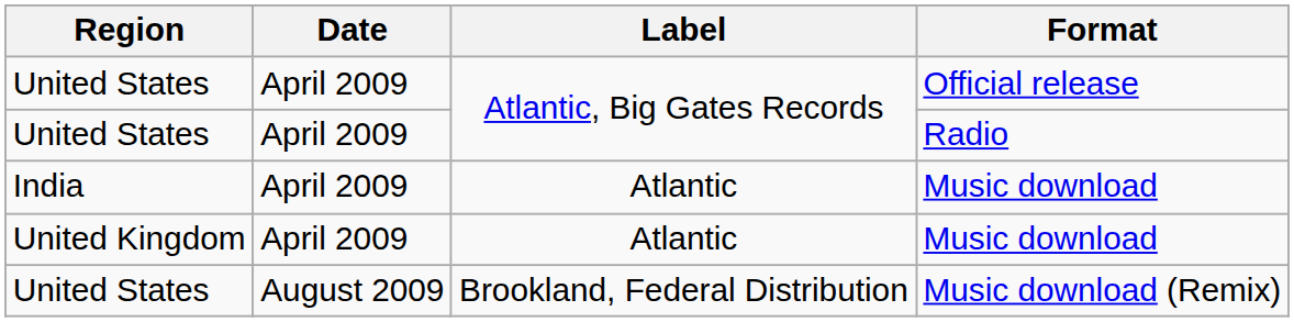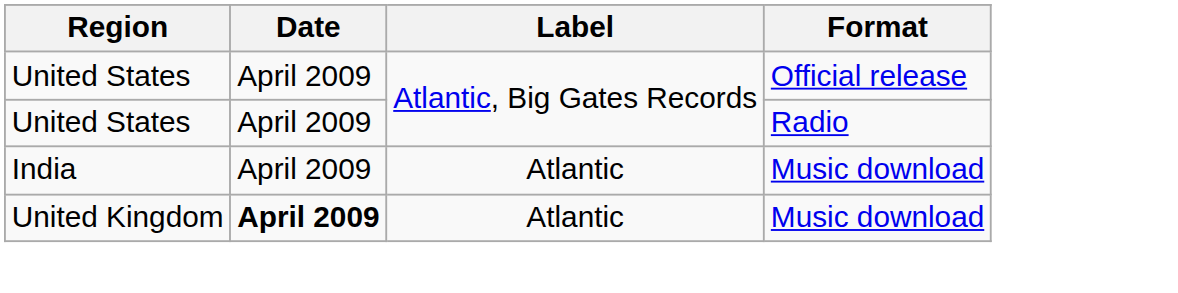 <table class=wikitable>
 <tr>
 <th>Region</th>
 <th>Date</th>
 <th>Label</th>
 <th>Format</th>
 </tr>
 <tr>
 <td>United States</td>
 <td>April 2009</td>
 <td style="text-align:center;" rowspan="2"><a href='#'>Atlantic</a>, Big Gates Records</td>
 <td><a href='#'>Official release</a></td>
 </tr>
 <tr>
 <td>United States</td>
 <td>April 2009</td>
 <td><a href='#'>Radio</a></td>
 </tr>
 <tr>
 <td>India</td>
 <td>April 2009</td>
 <td style="text-align:center;">Atlantic</td>
 <td><a href='#'>Music download</a></td>
 </tr>
 <tr>
 <td>United Kingdom</td>
-<td>April 2009</td>
+<td><strong>April 2009</strong></td>
 <td style="text-align:center;">Atlantic</td>
 <td><a href='#'>Music download</a></td>
 </tr>
-<tr>
-<td>United States</td>
-<td>August 2009</td>
-<td style="text-align:center;">Brookland, Federal Distribution</td>
-<td><a href='#'>Music download</a> (Remix)</td>
-</tr>
 </table>
